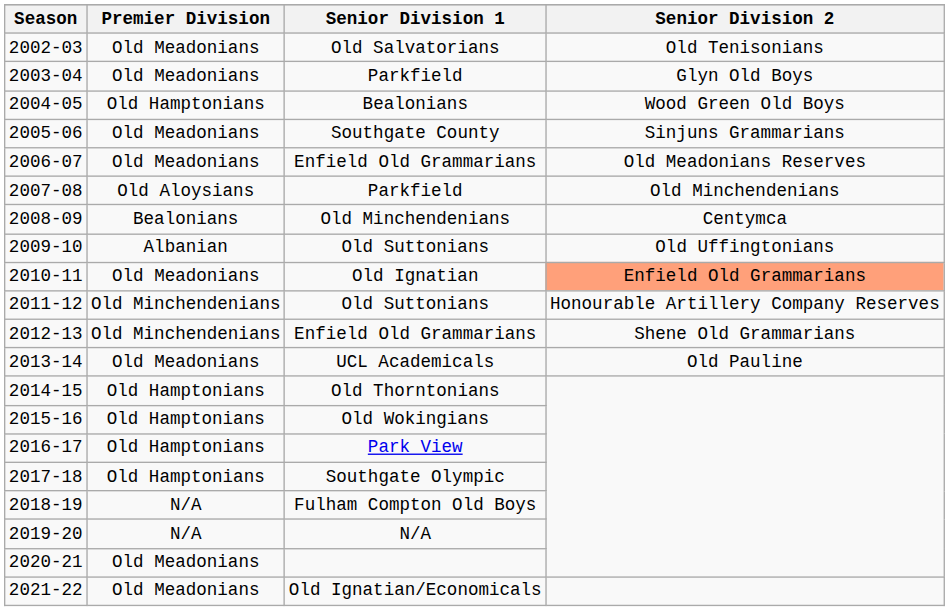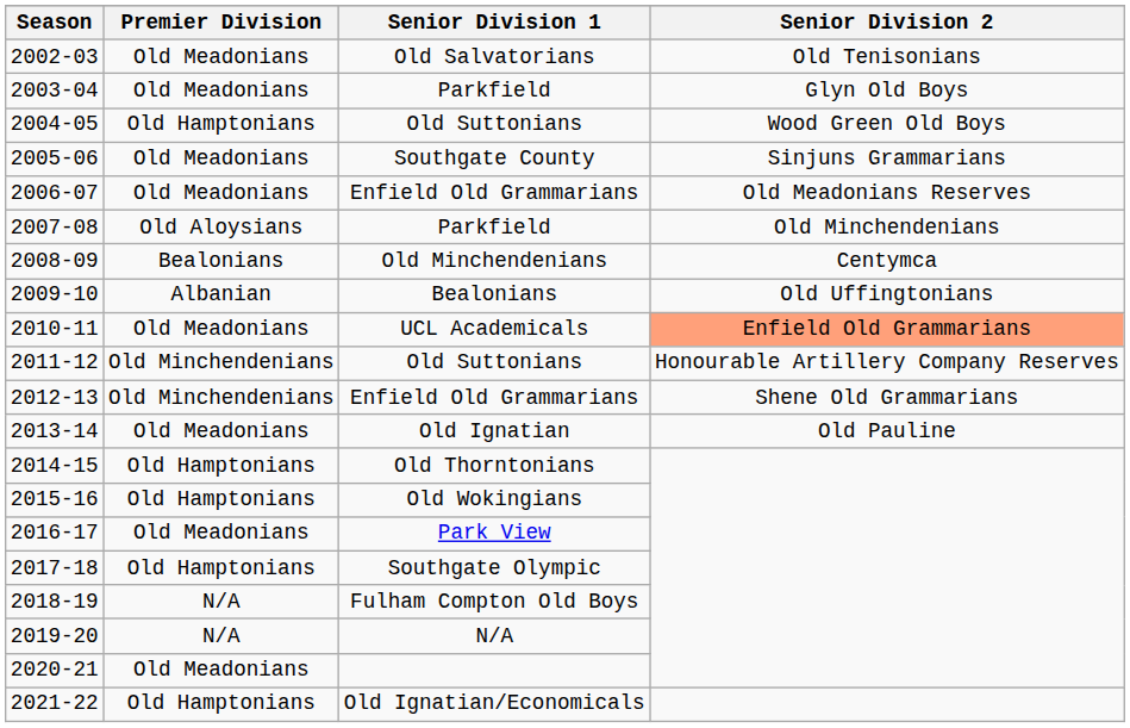 <table class="wikitable" style="text-align: center">
 <tr>
 </tr>
 <tr>
 <th>Season</th>
 <th>Premier Division</th>
 <th>Senior Division 1</th>
 <th>Senior Division 2</th>
 </tr>
 <tr>
 <td>2002-03</td>
 <td>Old Meadonians</td>
 <td>Old Salvatorians</td>
 <td>Old Tenisonians</td>
 </tr>
 <tr>
 <td>2003-04</td>
 <td>Old Meadonians</td>
 <td>Parkfield</td>
 <td>Glyn Old Boys</td>
 </tr>
 <tr>
 <td>2004-05</td>
 <td>Old Hamptonians</td>
-<td>Bealonians</td>
+<td>Old Suttonians</td>
 <td>Wood Green Old Boys</td>
 </tr>
 <tr>
 <td>2005-06</td>
 <td>Old Meadonians</td>
 <td>Southgate County</td>
 <td>Sinjuns Grammarians</td>
 </tr>
 <tr>
 <td>2006-07</td>
 <td>Old Meadonians</td>
 <td>Enfield Old Grammarians</td>
 <td>Old Meadonians Reserves</td>
 </tr>
 <tr>
 <td>2007-08</td>
 <td>Old Aloysians</td>
 <td>Parkfield</td>
 <td>Old Minchendenians</td>
 </tr>
 <tr>
 <td>2008-09</td>
 <td>Bealonians</td>
 <td>Old Minchendenians</td>
 <td>Centymca</td>
 </tr>
 <tr>
 <td>2009-10</td>
 <td>Albanian</td>
-<td>Old Suttonians</td>
+<td>Bealonians</td>
 <td>Old Uffingtonians</td>
 </tr>
 <tr>
 <td>2010-11</td>
 <td>Old Meadonians</td>
-<td>Old Ignatian</td>
+<td>UCL Academicals</td>
 <td style="background: lightsalmon;">Enfield Old Grammarians</td>
 </tr>
 <tr>
 <td>2011-12</td>
 <td>Old Minchendenians</td>
 <td>Old Suttonians</td>
 <td>Honourable Artillery Company Reserves</td>
 </tr>
 <tr>
 <td>2012-13</td>
 <td>Old Minchendenians</td>
 <td>Enfield Old Grammarians</td>
 <td>Shene Old Grammarians</td>
 </tr>
 <tr>
 <td>2013-14</td>
 <td>Old Meadonians</td>
-<td>UCL Academicals</td>
+<td>Old Ignatian</td>
 <td>Old Pauline</td>
 </tr>
 <tr>
 <td>2014-15</td>
 <td>Old Hamptonians</td>
 <td>Old Thorntonians</td>
 </tr>
 <tr>
 <td>2015-16</td>
 <td>Old Hamptonians</td>
 <td>Old Wokingians</td>
 </tr>
 <tr>
 <td>2016-17</td>
-<td>Old Hamptonians</td>
+<td>Old Meadonians</td>
 <td><a href='#'>Park View</a></td>
 </tr>
 <tr>
 <td>2017-18</td>
 <td>Old Hamptonians</td>
 <td>Southgate Olympic</td>
 </tr>
 <tr>
 <td>2018-19</td>
 <td>N/A</td>
 <td>Fulham Compton Old Boys</td>
 </tr>
 <tr>
 <td>2019-20</td>
 <td>N/A</td>
 <td>N/A</td>
 </tr>
 <tr>
 <td>2020-21</td>
 <td>Old Meadonians</td>
 <td></td>
 </tr>
 <tr>
 <td>2021-22</td>
-<td>Old Meadonians</td>
+<td>Old Hamptonians</td>
 <td>Old Ignatian/Economicals</td>
 <td></td>
 </tr>
 </table>
